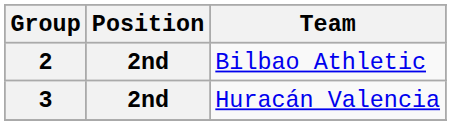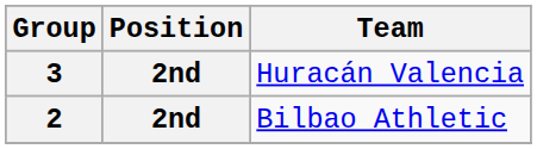 <table class="wikitable">
 <tr>
 <th>Group</th>
 <th>Position</th>
 <th>Team</th>
 </tr>
 <tr>
+<th>3</th>
+<th>2nd</th>
+<td><a href='#'>Huracán Valencia</a></td>
+</tr>
+<tr>
 <th>2</th>
 <th>2nd</th>
 <td><a href='#'>Bilbao Athletic</a></td>
 </tr>
 <tr>
-<th>3</th>
-<th>2nd</th>
-<td><a href='#'>Huracán Valencia</a></td>
-</tr>
-<tr>
 </tr>
 </table>
